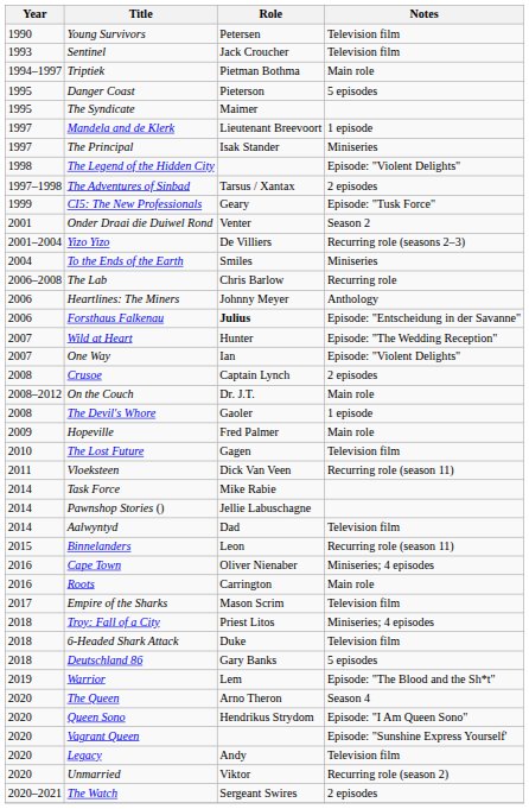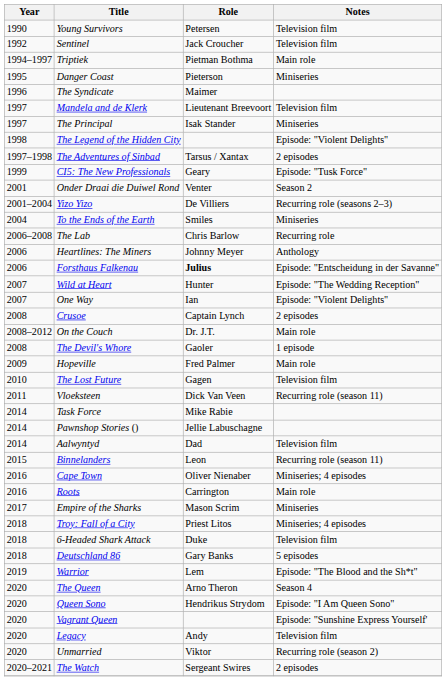 <table class="wikitable sortable">
 <tr>
 <th>Year</th>
 <th>Title</th>
 <th>Role</th>
 <th class="unsortable">Notes</th>
 </tr>
 <tr>
 <td>1990</td>
 <td><em>Young Survivors</em></td>
 <td>Petersen</td>
 <td>Television film</td>
 </tr>
 <tr>
-<td>1993</td>
+<td>1992</td>
 <td><em>Sentinel</em></td>
 <td>Jack Croucher</td>
 <td>Television film</td>
 </tr>
 <tr>
 <td>1994–1997</td>
 <td><em>Triptiek</em></td>
 <td>Pietman Bothma</td>
 <td>Main role</td>
 </tr>
 <tr>
 <td>1995</td>
 <td><em>Danger Coast</em></td>
 <td>Pieterson</td>
-<td>5 episodes</td>
+<td>Miniseries</td>
 </tr>
 <tr>
-<td>1995</td>
+<td>1996</td>
 <td><em>The Syndicate</em></td>
 <td>Maimer</td>
 <td></td>
 </tr>
 <tr>
 <td>1997</td>
 <td><em><a href='#'>Mandela and de Klerk</a></em></td>
 <td>Lieutenant Breevoort</td>
-<td>1 episode</td>
+<td>Television film</td>
 </tr>
 <tr>
 <td>1997</td>
 <td><em>The Principal</em></td>
 <td>Isak Stander</td>
 <td>Miniseries</td>
 </tr>
 <tr>
 <td>1998</td>
 <td><em><a href='#'>The Legend of the Hidden City</a></em></td>
 <td></td>
 <td>Episode: "Violent Delights"</td>
 </tr>
 <tr>
 <td>1997–1998</td>
 <td><em><a href='#'>The Adventures of Sinbad</a></em></td>
 <td>Tarsus / Xantax</td>
 <td>2 episodes</td>
 </tr>
 <tr>
 <td>1999</td>
 <td><em><a href='#'>CI5: The New Professionals</a></em></td>
 <td>Geary</td>
 <td>Episode: "Tusk Force"</td>
 </tr>
 <tr>
 <td>2001</td>
 <td><em>Onder Draai die Duiwel Rond</em></td>
 <td>Venter</td>
 <td>Season 2</td>
 </tr>
 <tr>
 <td>2001–2004</td>
 <td><em><a href='#'>Yizo Yizo</a></em></td>
 <td>De Villiers</td>
 <td>Recurring role (seasons 2–3)</td>
 </tr>
 <tr>
 <td>2004</td>
 <td><em><a href='#'>To the Ends of the Earth</a></em></td>
 <td>Smiles</td>
 <td>Miniseries</td>
 </tr>
 <tr>
 <td>2006–2008</td>
 <td><em>The Lab</em></td>
 <td>Chris Barlow</td>
 <td>Recurring role</td>
 </tr>
 <tr>
 <td>2006</td>
 <td><em>Heartlines: The Miners</em></td>
 <td>Johnny Meyer</td>
 <td>Anthology</td>
 </tr>
 <tr>
 <td>2006</td>
 <td><em><a href='#'>Forsthaus Falkenau</a></em></td>
 <td><strong>Julius</strong></td>
 <td>Episode: "Entscheidung in der Savanne"</td>
 </tr>
 <tr>
 <td>2007</td>
 <td><em><a href='#'>Wild at Heart</a></em></td>
 <td>Hunter</td>
 <td>Episode: "The Wedding Reception"</td>
 </tr>
 <tr>
 <td>2007</td>
 <td><em>One Way</em></td>
 <td>Ian</td>
 <td>Episode: "Violent Delights"</td>
 </tr>
 <tr>
 <td>2008</td>
 <td><em><a href='#'>Crusoe</a></em></td>
 <td>Captain Lynch</td>
 <td>2 episodes</td>
 </tr>
 <tr>
 <td>2008–2012</td>
 <td><em>On the Couch</em></td>
 <td>Dr. J.T.</td>
 <td>Main role</td>
 </tr>
 <tr>
 <td>2008</td>
 <td><em><a href='#'>The Devil's Whore</a></em></td>
 <td>Gaoler</td>
 <td>1 episode</td>
 </tr>
 <tr>
 <td>2009</td>
 <td><em>Hopeville</em></td>
 <td>Fred Palmer</td>
 <td>Main role</td>
 </tr>
 <tr>
 <td>2010</td>
 <td><em><a href='#'>The Lost Future</a></em></td>
 <td>Gagen</td>
 <td>Television film</td>
 </tr>
 <tr>
 <td>2011</td>
 <td><em>Vloeksteen</em></td>
 <td>Dick Van Veen</td>
 <td>Recurring role (season 11)</td>
 </tr>
 <tr>
 <td>2014</td>
 <td><em>Task Force</em></td>
 <td>Mike Rabie</td>
 <td></td>
 </tr>
 <tr>
 <td>2014</td>
 <td><em>Pawnshop Stories</em> ()</td>
 <td>Jellie Labuschagne</td>
 <td></td>
 </tr>
 <tr>
 <td>2014</td>
 <td><em>Aalwyntyd</em></td>
 <td>Dad</td>
 <td>Television film</td>
 </tr>
 <tr>
 <td>2015</td>
 <td><em><a href='#'>Binnelanders</a></em></td>
 <td>Leon</td>
 <td>Recurring role (season 11)</td>
 </tr>
 <tr>
 <td>2016</td>
 <td><em><a href='#'>Cape Town</a></em></td>
 <td>Oliver Nienaber</td>
 <td>Miniseries; 4 episodes</td>
 </tr>
 <tr>
 <td>2016</td>
 <td><em><a href='#'>Roots</a></em></td>
 <td>Carrington</td>
 <td>Main role</td>
 </tr>
 <tr>
 <td>2017</td>
 <td><em>Empire of the Sharks</em></td>
 <td>Mason Scrim</td>
-<td>Television film</td>
+<td>Miniseries</td>
 </tr>
 <tr>
 <td>2018</td>
 <td><em><a href='#'>Troy: Fall of a City</a></em></td>
 <td>Priest Litos</td>
 <td>Miniseries; 4 episodes</td>
 </tr>
 <tr>
 <td>2018</td>
 <td><em>6-Headed Shark Attack</em></td>
 <td>Duke</td>
 <td>Television film</td>
 </tr>
 <tr>
 <td>2018</td>
 <td><em><a href='#'>Deutschland 86</a></em></td>
 <td>Gary Banks</td>
 <td>5 episodes</td>
 </tr>
 <tr>
 <td>2019</td>
 <td><em><a href='#'>Warrior</a></em></td>
 <td>Lem</td>
 <td>Episode: "The Blood and the Sh*t"</td>
 </tr>
 <tr>
 <td>2020</td>
 <td><em><a href='#'>The Queen</a></em></td>
 <td>Arno Theron</td>
 <td>Season 4</td>
 </tr>
 <tr>
 <td>2020</td>
 <td><em><a href='#'>Queen Sono</a></em></td>
 <td>Hendrikus Strydom</td>
 <td>Episode: "I Am Queen Sono"</td>
 </tr>
 <tr>
 <td>2020</td>
 <td><em><a href='#'>Vagrant Queen</a></em></td>
 <td></td>
 <td>Episode: "Sunshine Express Yourself'</td>
 </tr>
 <tr>
 <td>2020</td>
 <td><em><a href='#'>Legacy</a></em></td>
 <td>Andy</td>
 <td>Television film</td>
 </tr>
 <tr>
 <td>2020</td>
 <td><em>Unmarried</em></td>
 <td>Viktor</td>
 <td>Recurring role (season 2)</td>
 </tr>
 <tr>
 <td>2020–2021</td>
 <td><em><a href='#'>The Watch</a></em></td>
 <td>Sergeant Swires</td>
 <td>2 episodes</td>
 </tr>
 <tr>
 </tr>
 </table>
